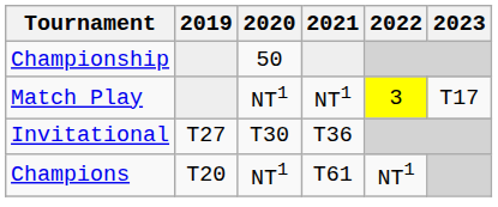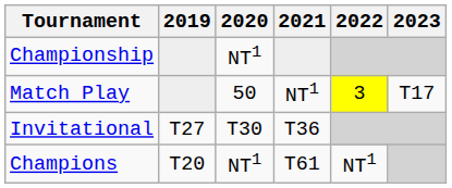 <table class="wikitable" style="text-align:center;">
 <tr>
 <th>Tournament</th>
 <th>2019</th>
 <th>2020</th>
 <th>2021</th>
 <th>2022</th>
 <th>2023</th>
 </tr>
 <tr>
 <td align="left"><a href='#'>Championship</a></td>
 <td style="background:#eeeeee;"></td>
-<td>50</td>
+<td>NT<sup>1</sup></td>
 <td style="background:#eeeeee;"></td>
 <td colspan=2 style="background:#D3D3D3;"></td>
 </tr>
 <tr>
 <td align="left"><a href='#'>Match Play</a></td>
 <td style="background:#eeeeee;"></td>
-<td>NT<sup>1</sup></td>
+<td>50</td>
 <td>NT<sup>1</sup></td>
 <td style="background:yellow;">3</td>
 <td>T17</td>
 </tr>
 <tr>
 <td align="left"><a href='#'>Invitational</a></td>
 <td>T27</td>
 <td>T30</td>
 <td>T36</td>
 <td colspan=2 style="background:#D3D3D3;"></td>
 </tr>
 <tr>
 <td align="left"><a href='#'>Champions</a></td>
 <td>T20</td>
 <td>NT<sup>1</sup></td>
 <td>T61</td>
 <td>NT<sup>1</sup></td>
 <td colspan=1 style="background:#D3D3D3;"></td>
 </tr>
 </table>
